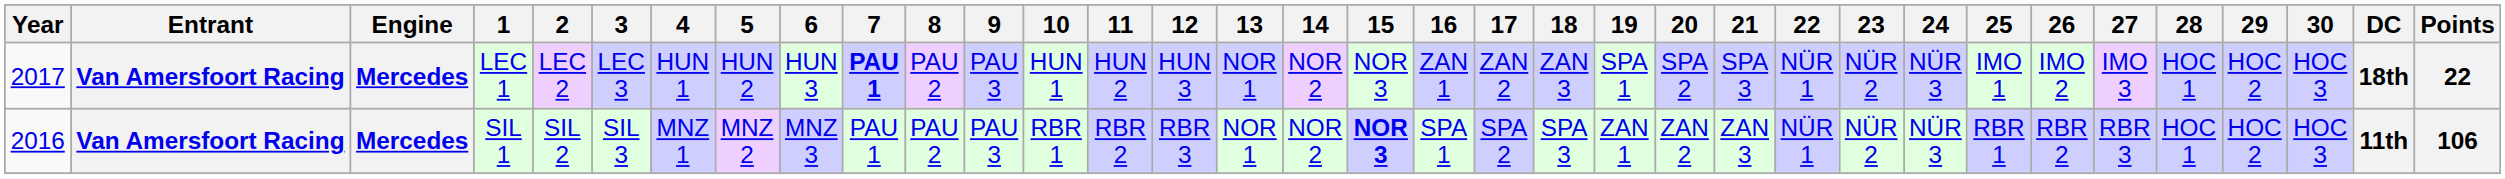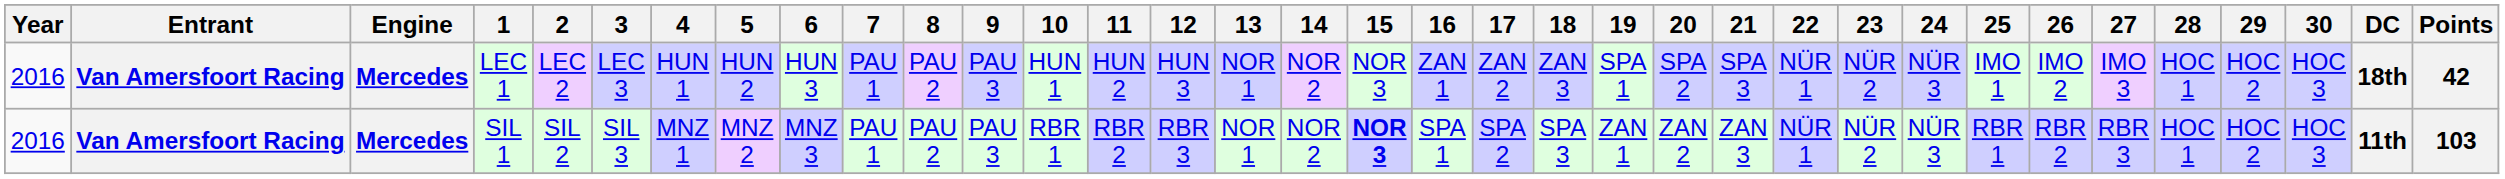 <table class="wikitable" style="text-align:center; font-size:85%">
 <tr>
 <th>Year</th>
 <th>Entrant</th>
 <th>Engine</th>
 <th>1</th>
 <th>2</th>
 <th>3</th>
 <th>4</th>
 <th>5</th>
 <th>6</th>
 <th>7</th>
 <th>8</th>
 <th>9</th>
 <th>10</th>
 <th>11</th>
 <th>12</th>
 <th>13</th>
 <th>14</th>
 <th>15</th>
 <th>16</th>
 <th>17</th>
 <th>18</th>
 <th>19</th>
 <th>20</th>
 <th>21</th>
 <th>22</th>
 <th>23</th>
 <th>24</th>
 <th>25</th>
 <th>26</th>
 <th>27</th>
 <th>28</th>
 <th>29</th>
 <th>30</th>
 <th>DC</th>
 <th>Points</th>
 </tr>
 <tr>
-<td><a href='#'>2017</a></td>
+<td><a href='#'>2016</a></td>
 <th nowrap><a href='#'>Van Amersfoort Racing</a></th>
 <th nowrap><a href='#'>Mercedes</a></th>
 <td style="background:#DFFFDF;"><a href='#'>LEC<br>1</a><br></td>
 <td style="background:#EFCFFF;"><a href='#'>LEC<br>2</a><br></td>
 <td style="background:#CFCFFF;"><a href='#'>LEC<br>3</a><br></td>
 <td style="background:#CFCFFF;"><a href='#'>HUN<br>1</a><br></td>
 <td style="background:#CFCFFF;"><a href='#'>HUN<br>2</a><br></td>
 <td style="background:#DFFFDF;"><a href='#'>HUN<br>3</a><br></td>
-<td style="background:#CFCFFF;"><strong><a href='#'>PAU<br>1</a><br></strong></td>
+<td style="background:#CFCFFF;"><a href='#'>PAU<br>1</a><br></td>
 <td style="background:#EFCFFF;"><a href='#'>PAU<br>2</a><br></td>
 <td style="background:#CFCFFF;"><a href='#'>PAU<br>3</a><br></td>
 <td style="background:#DFFFDF;"><a href='#'>HUN<br>1</a><br></td>
 <td style="background:#CFCFFF;"><a href='#'>HUN<br>2</a><br></td>
 <td style="background:#CFCFFF;"><a href='#'>HUN<br>3</a><br></td>
 <td style="background:#CFCFFF;"><a href='#'>NOR<br>1</a><br></td>
 <td style="background:#EFCFFF;"><a href='#'>NOR<br>2</a><br></td>
 <td style="background:#DFFFDF;"><a href='#'>NOR<br>3</a><br></td>
 <td style="background:#CFCFFF;"><a href='#'>ZAN<br>1</a><br></td>
 <td style="background:#CFCFFF;"><a href='#'>ZAN<br>2</a><br></td>
 <td style="background:#CFCFFF;"><a href='#'>ZAN<br>3</a><br></td>
 <td style="background:#DFFFDF;"><a href='#'>SPA<br>1</a><br></td>
 <td style="background:#CFCFFF;"><a href='#'>SPA<br>2</a><br></td>
 <td style="background:#CFCFFF;"><a href='#'>SPA<br>3</a><br></td>
 <td style="background:#CFCFFF;"><a href='#'>NÜR<br>1</a><br></td>
 <td style="background:#CFCFFF;"><a href='#'>NÜR<br>2</a><br></td>
 <td style="background:#CFCFFF;"><a href='#'>NÜR<br>3</a><br></td>
 <td style="background:#DFFFDF;"><a href='#'>IMO<br>1</a><br></td>
 <td style="background:#DFFFDF;"><a href='#'>IMO<br>2</a><br></td>
 <td style="background:#EFCFFF;"><a href='#'>IMO<br>3</a><br></td>
 <td style="background:#CFCFFF;"><a href='#'>HOC<br>1</a><br></td>
 <td style="background:#CFCFFF;"><a href='#'>HOC<br>2</a><br></td>
 <td style="background:#CFCFFF;"><a href='#'>HOC<br>3</a><br></td>
 <th>18th</th>
-<th>22</th>
+<th>42</th>
 </tr>
 <tr>
 <td><a href='#'>2016</a></td>
 <th nowrap><a href='#'>Van Amersfoort Racing</a></th>
 <th nowrap><a href='#'>Mercedes</a></th>
 <td style="background:#DFFFDF;"><a href='#'>SIL<br>1</a><br></td>
 <td style="background:#DFFFDF;"><a href='#'>SIL<br>2</a><br></td>
 <td style="background:#DFFFDF;"><a href='#'>SIL<br>3</a><br></td>
 <td style="background:#CFCFFF;"><a href='#'>MNZ<br>1</a><br></td>
 <td style="background:#EFCFFF;"><a href='#'>MNZ<br>2</a><br></td>
 <td style="background:#CFCFFF;"><a href='#'>MNZ<br>3</a><br></td>
 <td style="background:#DFFFDF;"><a href='#'>PAU<br>1</a><br></td>
 <td style="background:#DFFFDF;"><a href='#'>PAU<br>2</a><br></td>
 <td style="background:#DFFFDF;"><a href='#'>PAU<br>3</a><br></td>
 <td style="background:#DFFFDF;"><a href='#'>RBR<br>1</a><br></td>
 <td style="background:#CFCFFF;"><a href='#'>RBR<br>2</a><br></td>
 <td style="background:#CFCFFF;"><a href='#'>RBR<br>3</a><br></td>
 <td style="background:#DFFFDF;"><a href='#'>NOR<br>1</a><br></td>
 <td style="background:#DFFFDF;"><a href='#'>NOR<br>2</a><br></td>
 <td style="background:#CFCFFF;"><strong><a href='#'>NOR<br>3</a><br></strong></td>
 <td style="background:#DFFFDF;"><a href='#'>SPA<br>1</a><br></td>
 <td style="background:#CFCFFF;"><a href='#'>SPA<br>2</a><br></td>
 <td style="background:#DFFFDF;"><a href='#'>SPA<br>3</a><br></td>
 <td style="background:#DFFFDF;"><a href='#'>ZAN<br>1</a><br></td>
 <td style="background:#DFFFDF;"><a href='#'>ZAN<br>2</a><br></td>
 <td style="background:#DFFFDF;"><a href='#'>ZAN<br>3</a><br></td>
 <td style="background:#CFCFFF;"><a href='#'>NÜR<br>1</a><br></td>
 <td style="background:#DFFFDF;"><a href='#'>NÜR<br>2</a><br></td>
 <td style="background:#DFFFDF;"><a href='#'>NÜR<br>3</a><br></td>
 <td style="background:#CFCFFF;"><a href='#'>RBR<br>1</a><br></td>
 <td style="background:#CFCFFF;"><a href='#'>RBR<br>2</a><br></td>
 <td style="background:#CFCFFF;"><a href='#'>RBR<br>3</a><br></td>
 <td style="background:#CFCFFF;"><a href='#'>HOC<br>1</a><br></td>
 <td style="background:#CFCFFF;"><a href='#'>HOC<br>2</a><br></td>
 <td style="background:#CFCFFF;"><a href='#'>HOC<br>3</a><br></td>
 <th>11th</th>
-<th>106</th>
+<th>103</th>
 </tr>
 </table>
